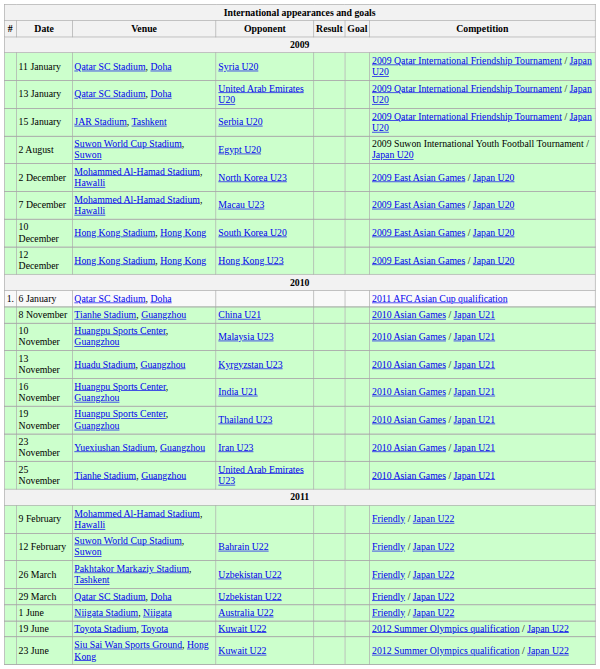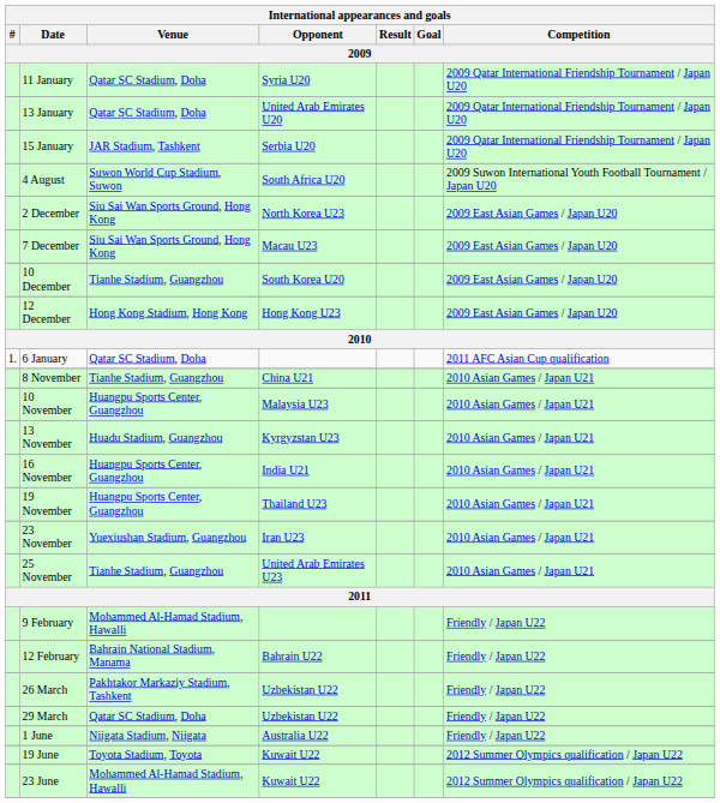 <table class="wikitable collapsible collapsed" style="font-size:90%">
 <tr>
 <th colspan="7"><strong>International appearances and goals</strong></th>
 </tr>
 <tr>
 <th>#</th>
 <th>Date</th>
 <th>Venue</th>
 <th>Opponent</th>
 <th>Result</th>
 <th>Goal</th>
 <th>Competition</th>
 </tr>
 <tr>
 <th colspan="7"><strong>2009</strong></th>
 </tr>
 <tr style="background:#cfc;">
 <td></td>
 <td>11 January</td>
 <td><a href='#'>Qatar SC Stadium</a>, <a href='#'>Doha</a></td>
 <td> <a href='#'>Syria U20</a></td>
 <td></td>
 <td></td>
 <td><a href='#'>2009 Qatar International Friendship Tournament</a> / <a href='#'>Japan U20</a></td>
 </tr>
 <tr>
 </tr>
 <tr style="background:#cfc;">
 <td></td>
 <td>13 January</td>
 <td><a href='#'>Qatar SC Stadium</a>, <a href='#'>Doha</a></td>
 <td> <a href='#'>United Arab Emirates U20</a></td>
 <td></td>
 <td></td>
 <td><a href='#'>2009 Qatar International Friendship Tournament</a> / <a href='#'>Japan U20</a></td>
 </tr>
 <tr>
 </tr>
 <tr style="background:#cfc;">
 <td></td>
 <td>15 January</td>
 <td><a href='#'>JAR Stadium</a>, <a href='#'>Tashkent</a></td>
 <td> <a href='#'>Serbia U20</a></td>
 <td></td>
 <td></td>
 <td><a href='#'>2009 Qatar International Friendship Tournament</a> / <a href='#'>Japan U20</a></td>
 </tr>
 <tr>
 </tr>
+<tr>
+</tr>
 <tr style="background:#cfc;">
 <td></td>
-<td>2 August</td>
+<td>4 August</td>
 <td><a href='#'>Suwon World Cup Stadium</a>, <a href='#'>Suwon</a></td>
-<td> <a href='#'>Egypt U20</a></td>
+<td> <a href='#'>South Africa U20</a></td>
 <td></td>
 <td></td>
 <td>2009 Suwon International Youth Football Tournament / <a href='#'>Japan U20</a></td>
 </tr>
 <tr>
 </tr>
-<tr>
-</tr>
 <tr style="background:#cfc;">
 <td></td>
 <td>2 December</td>
-<td><a href='#'>Mohammed Al-Hamad Stadium</a>, <a href='#'>Hawalli</a></td>
+<td><a href='#'>Siu Sai Wan Sports Ground</a>, <a href='#'>Hong Kong</a></td>
 <td> <a href='#'>North Korea U23</a></td>
 <td></td>
 <td></td>
 <td><a href='#'>2009 East Asian Games</a> / <a href='#'>Japan U20</a></td>
 </tr>
 <tr>
 </tr>
 <tr style="background:#cfc;">
 <td></td>
 <td>7 December</td>
-<td><a href='#'>Mohammed Al-Hamad Stadium</a>, <a href='#'>Hawalli</a></td>
+<td><a href='#'>Siu Sai Wan Sports Ground</a>, <a href='#'>Hong Kong</a></td>
 <td> <a href='#'>Macau U23</a></td>
 <td></td>
 <td></td>
 <td><a href='#'>2009 East Asian Games</a> / <a href='#'>Japan U20</a></td>
 </tr>
 <tr>
 </tr>
 <tr style="background:#cfc;">
 <td></td>
 <td>10 December</td>
-<td><a href='#'>Hong Kong Stadium</a>, <a href='#'>Hong Kong</a></td>
+<td><a href='#'>Tianhe Stadium</a>, <a href='#'>Guangzhou</a></td>
 <td> <a href='#'>South Korea U20</a></td>
 <td></td>
 <td></td>
 <td><a href='#'>2009 East Asian Games</a> / <a href='#'>Japan U20</a></td>
 </tr>
 <tr>
 </tr>
 <tr style="background:#cfc;">
 <td></td>
 <td>12 December</td>
 <td><a href='#'>Hong Kong Stadium</a>, <a href='#'>Hong Kong</a></td>
 <td> <a href='#'>Hong Kong U23</a></td>
 <td></td>
 <td></td>
 <td><a href='#'>2009 East Asian Games</a> / <a href='#'>Japan U20</a></td>
 </tr>
 <tr>
 <th colspan="7"><strong>2010</strong></th>
 </tr>
 <tr>
 <td>1.</td>
 <td>6 January</td>
 <td><a href='#'>Qatar SC Stadium</a>, <a href='#'>Doha</a></td>
 <td></td>
 <td></td>
 <td></td>
 <td><a href='#'>2011 AFC Asian Cup qualification</a></td>
 </tr>
 <tr>
 </tr>
 <tr style="background:#cfc;">
 <td></td>
 <td>8 November</td>
 <td><a href='#'>Tianhe Stadium</a>, <a href='#'>Guangzhou</a></td>
 <td> <a href='#'>China U21</a></td>
 <td></td>
 <td></td>
 <td><a href='#'>2010 Asian Games</a> / <a href='#'>Japan U21</a></td>
 </tr>
 <tr>
 </tr>
 <tr style="background:#cfc;">
 <td></td>
 <td>10 November</td>
 <td><a href='#'>Huangpu Sports Center</a>, <a href='#'>Guangzhou</a></td>
 <td> <a href='#'>Malaysia U23</a></td>
 <td></td>
 <td></td>
 <td><a href='#'>2010 Asian Games</a> / <a href='#'>Japan U21</a></td>
 </tr>
 <tr>
 </tr>
 <tr style="background:#cfc;">
 <td></td>
 <td>13 November</td>
 <td><a href='#'>Huadu Stadium</a>, <a href='#'>Guangzhou</a></td>
 <td> <a href='#'>Kyrgyzstan U23</a></td>
 <td></td>
 <td></td>
 <td><a href='#'>2010 Asian Games</a> / <a href='#'>Japan U21</a></td>
 </tr>
 <tr>
 </tr>
 <tr style="background:#cfc;">
 <td></td>
 <td>16 November</td>
 <td><a href='#'>Huangpu Sports Center</a>, <a href='#'>Guangzhou</a></td>
 <td> <a href='#'>India U21</a></td>
 <td></td>
 <td></td>
 <td><a href='#'>2010 Asian Games</a> / <a href='#'>Japan U21</a></td>
 </tr>
 <tr>
 </tr>
 <tr style="background:#cfc;">
 <td></td>
 <td>19 November</td>
 <td><a href='#'>Huangpu Sports Center</a>, <a href='#'>Guangzhou</a></td>
 <td> <a href='#'>Thailand U23</a></td>
 <td></td>
 <td></td>
 <td><a href='#'>2010 Asian Games</a> / <a href='#'>Japan U21</a></td>
 </tr>
 <tr>
 </tr>
 <tr style="background:#cfc;">
 <td></td>
 <td>23 November</td>
 <td><a href='#'>Yuexiushan Stadium</a>, <a href='#'>Guangzhou</a></td>
 <td> <a href='#'>Iran U23</a></td>
 <td></td>
 <td></td>
 <td><a href='#'>2010 Asian Games</a> / <a href='#'>Japan U21</a></td>
 </tr>
 <tr>
 </tr>
 <tr style="background:#cfc;">
 <td></td>
 <td>25 November</td>
 <td><a href='#'>Tianhe Stadium</a>, <a href='#'>Guangzhou</a></td>
 <td> <a href='#'>United Arab Emirates U23</a></td>
 <td></td>
 <td></td>
 <td><a href='#'>2010 Asian Games</a> / <a href='#'>Japan U21</a></td>
 </tr>
 <tr>
 <th colspan="7"><strong>2011</strong></th>
 </tr>
 <tr style="background:#cfc;">
 <td></td>
 <td>9 February</td>
 <td><a href='#'>Mohammed Al-Hamad Stadium</a>, <a href='#'>Hawalli</a></td>
 <td></td>
 <td></td>
 <td></td>
 <td><a href='#'>Friendly</a> / <a href='#'>Japan U22</a></td>
 </tr>
 <tr>
 </tr>
 <tr style="background:#cfc;">
 <td></td>
 <td>12 February</td>
-<td><a href='#'>Suwon World Cup Stadium</a>, <a href='#'>Suwon</a></td>
+<td><a href='#'>Bahrain National Stadium</a>, <a href='#'>Manama</a></td>
 <td> <a href='#'>Bahrain U22</a></td>
 <td></td>
 <td></td>
 <td><a href='#'>Friendly</a> / <a href='#'>Japan U22</a></td>
 </tr>
 <tr>
 </tr>
 <tr style="background:#cfc;">
 <td></td>
 <td>26 March</td>
 <td><a href='#'>Pakhtakor Markaziy Stadium</a>, <a href='#'>Tashkent</a></td>
 <td> <a href='#'>Uzbekistan U22</a></td>
 <td></td>
 <td></td>
 <td><a href='#'>Friendly</a> / <a href='#'>Japan U22</a></td>
 </tr>
 <tr>
 </tr>
 <tr style="background:#cfc;">
 <td></td>
 <td>29 March</td>
 <td><a href='#'>Qatar SC Stadium</a>, <a href='#'>Doha</a></td>
 <td> <a href='#'>Uzbekistan U22</a></td>
 <td></td>
 <td></td>
 <td><a href='#'>Friendly</a> / <a href='#'>Japan U22</a></td>
 </tr>
 <tr>
 </tr>
 <tr style="background:#cfc;">
 <td></td>
 <td>1 June</td>
 <td><a href='#'>Niigata Stadium</a>, <a href='#'>Niigata</a></td>
 <td> <a href='#'>Australia U22</a></td>
 <td></td>
 <td></td>
 <td><a href='#'>Friendly</a> / <a href='#'>Japan U22</a></td>
 </tr>
 <tr>
 </tr>
 <tr style="background:#cfc;">
 <td></td>
 <td>19 June</td>
 <td><a href='#'>Toyota Stadium</a>, <a href='#'>Toyota</a></td>
 <td> <a href='#'>Kuwait U22</a></td>
 <td></td>
 <td></td>
 <td><a href='#'>2012 Summer Olympics qualification</a> / <a href='#'>Japan U22</a></td>
 </tr>
 <tr>
 </tr>
 <tr style="background:#cfc;">
 <td></td>
 <td>23 June</td>
-<td><a href='#'>Siu Sai Wan Sports Ground</a>, <a href='#'>Hong Kong</a></td>
+<td><a href='#'>Mohammed Al-Hamad Stadium</a>, <a href='#'>Hawalli</a></td>
 <td> <a href='#'>Kuwait U22</a></td>
 <td></td>
 <td></td>
 <td><a href='#'>2012 Summer Olympics qualification</a> / <a href='#'>Japan U22</a></td>
 </tr>
 <tr>
 </tr>
 </table>
